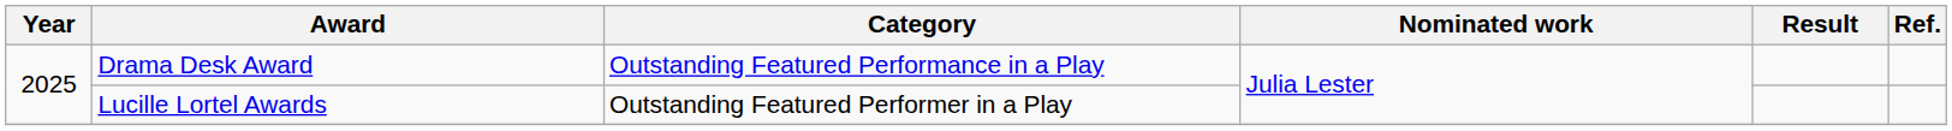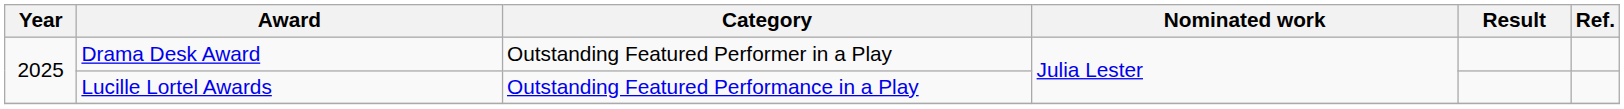 <table class=wikitable>
 <tr>
 <th scope="col" style="width:3em;">Year</th>
 <th scope="col" style="width:20em;">Award</th>
 <th scope="col" style="width:25em;">Category</th>
 <th scope="col" style="width:20em;">Nominated work</th>
 <th scope="col" style="width:5em;">Result</th>
 <th>Ref.</th>
 </tr>
 <tr>
 <td style="text-align:center;", rowspan=2>2025</td>
 <td><a href='#'>Drama Desk Award</a></td>
-<td><a href='#'>Outstanding Featured Performance in a Play</a></td>
+<td>Outstanding Featured Performer in a Play</td>
 <td rowspan=2><a href='#'>Julia Lester</a></td>
 <td></td>
 <td></td>
 </tr>
 <tr>
 <td><a href='#'>Lucille Lortel Awards</a></td>
-<td>Outstanding Featured Performer in a Play</td>
+<td><a href='#'>Outstanding Featured Performance in a Play</a></td>
 <td></td>
 <td></td>
 </tr>
 <tr>
 </tr>
 </table>
